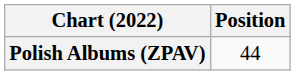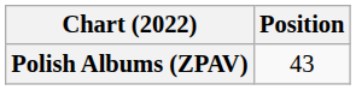 <table class="wikitable sortable plainrowheaders" style="text-align:center">
 <tr>
 <th scope="col">Chart (2022)</th>
 <th scope="col">Position</th>
 </tr>
 <tr>
 <th scope="row">Polish Albums (ZPAV)</th>
-<td>44</td>
+<td>43</td>
 </tr>
 </table>
